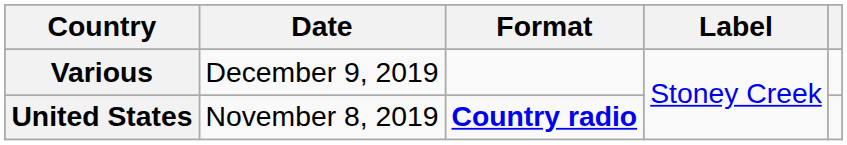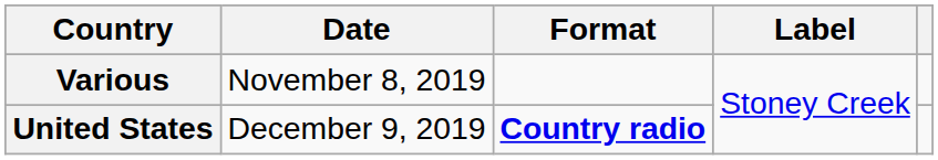 <table class="wikitable plainrowheaders">
 <tr>
 <th>Country</th>
 <th>Date</th>
 <th>Format</th>
 <th>Label</th>
 <th></th>
 </tr>
 <tr>
 <th scope="row">Various</th>
-<td>December 9, 2019</td>
+<td>November 8, 2019</td>
 <td></td>
 <td rowspan="2"><a href='#'>Stoney Creek</a></td>
 <td></td>
 </tr>
 <tr>
 <th scope="row">United States</th>
-<td>November 8, 2019</td>
+<td>December 9, 2019</td>
 <td><strong><a href='#'>Country radio</a></strong></td>
 <td></td>
 </tr>
 </table>
